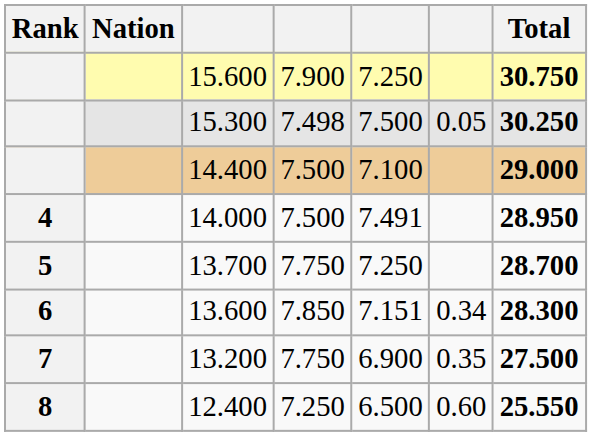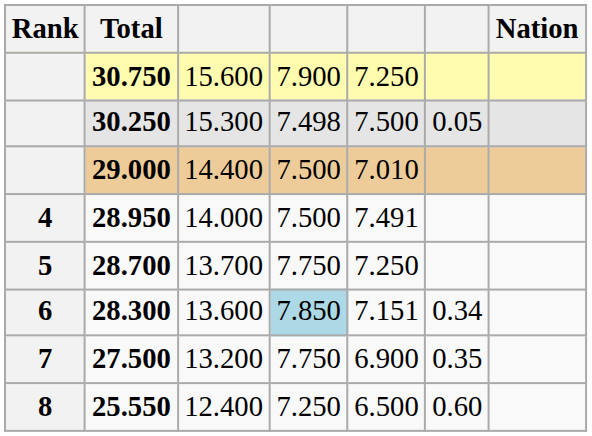 <table class="wikitable sortable" style="text-align:center; font-size:90%">
 <tr>
 <th scope="col">Rank</th>
-<th scope="col">Nation</th>
+<th scope="col">Total</th>
 <th scope="col"></th>
 <th></th>
 <th scope="col"></th>
 <th scope="col"></th>
-<th scope="col">Total</th>
+<th scope="col">Nation</th>
 </tr>
 <tr bgcolor=fffcaf>
 <th scope="row"></th>
-<td style="text-align:left"></td>
+<td><strong>30.750</strong></td>
 <td>15.600</td>
 <td>7.900</td>
 <td>7.250</td>
 <td></td>
-<td><strong>30.750</strong></td>
+<td style="text-align:left"></td>
 </tr>
 <tr bgcolor=e5e5e5>
 <th scope="row"></th>
-<td style="text-align:left"></td>
+<td><strong>30.250</strong></td>
 <td>15.300</td>
 <td>7.498</td>
 <td>7.500</td>
 <td>0.05</td>
-<td><strong>30.250</strong></td>
+<td style="text-align:left"></td>
 </tr>
 <tr bgcolor=eecc99>
 <th scope="row"></th>
-<td style="text-align:left"></td>
+<td><strong>29.000</strong></td>
 <td>14.400</td>
 <td>7.500</td>
-<td>7.100</td>
+<td>7.010</td>
 <td></td>
-<td><strong>29.000</strong></td>
+<td style="text-align:left"></td>
 </tr>
 <tr>
 <th scope="row">4</th>
-<td style="text-align:left"></td>
+<td><strong>28.950</strong></td>
 <td>14.000</td>
 <td>7.500</td>
 <td>7.491</td>
 <td></td>
-<td><strong>28.950</strong></td>
+<td style="text-align:left"></td>
 </tr>
 <tr>
 <th scope="row">5</th>
-<td style="text-align:left"></td>
+<td><strong>28.700</strong></td>
 <td>13.700</td>
 <td>7.750</td>
 <td>7.250</td>
 <td></td>
-<td><strong>28.700</strong></td>
+<td style="text-align:left"></td>
 </tr>
 <tr>
 <th scope="row">6</th>
-<td style="text-align:left"></td>
+<td><strong>28.300</strong></td>
 <td>13.600</td>
-<td>7.850</td>
+<td style="background: lightblue;">7.850</td>
 <td>7.151</td>
 <td>0.34</td>
-<td><strong>28.300</strong></td>
+<td style="text-align:left"></td>
 </tr>
 <tr>
 <th scope="row">7</th>
-<td style="text-align:left"></td>
+<td><strong>27.500</strong></td>
 <td>13.200</td>
 <td>7.750</td>
 <td>6.900</td>
 <td>0.35</td>
-<td><strong>27.500</strong></td>
+<td style="text-align:left"></td>
 </tr>
 <tr>
 <th scope="row">8</th>
-<td style="text-align:left"></td>
+<td><strong>25.550</strong></td>
 <td>12.400</td>
 <td>7.250</td>
 <td>6.500</td>
 <td>0.60</td>
-<td><strong>25.550</strong></td>
+<td style="text-align:left"></td>
 </tr>
 </table>
